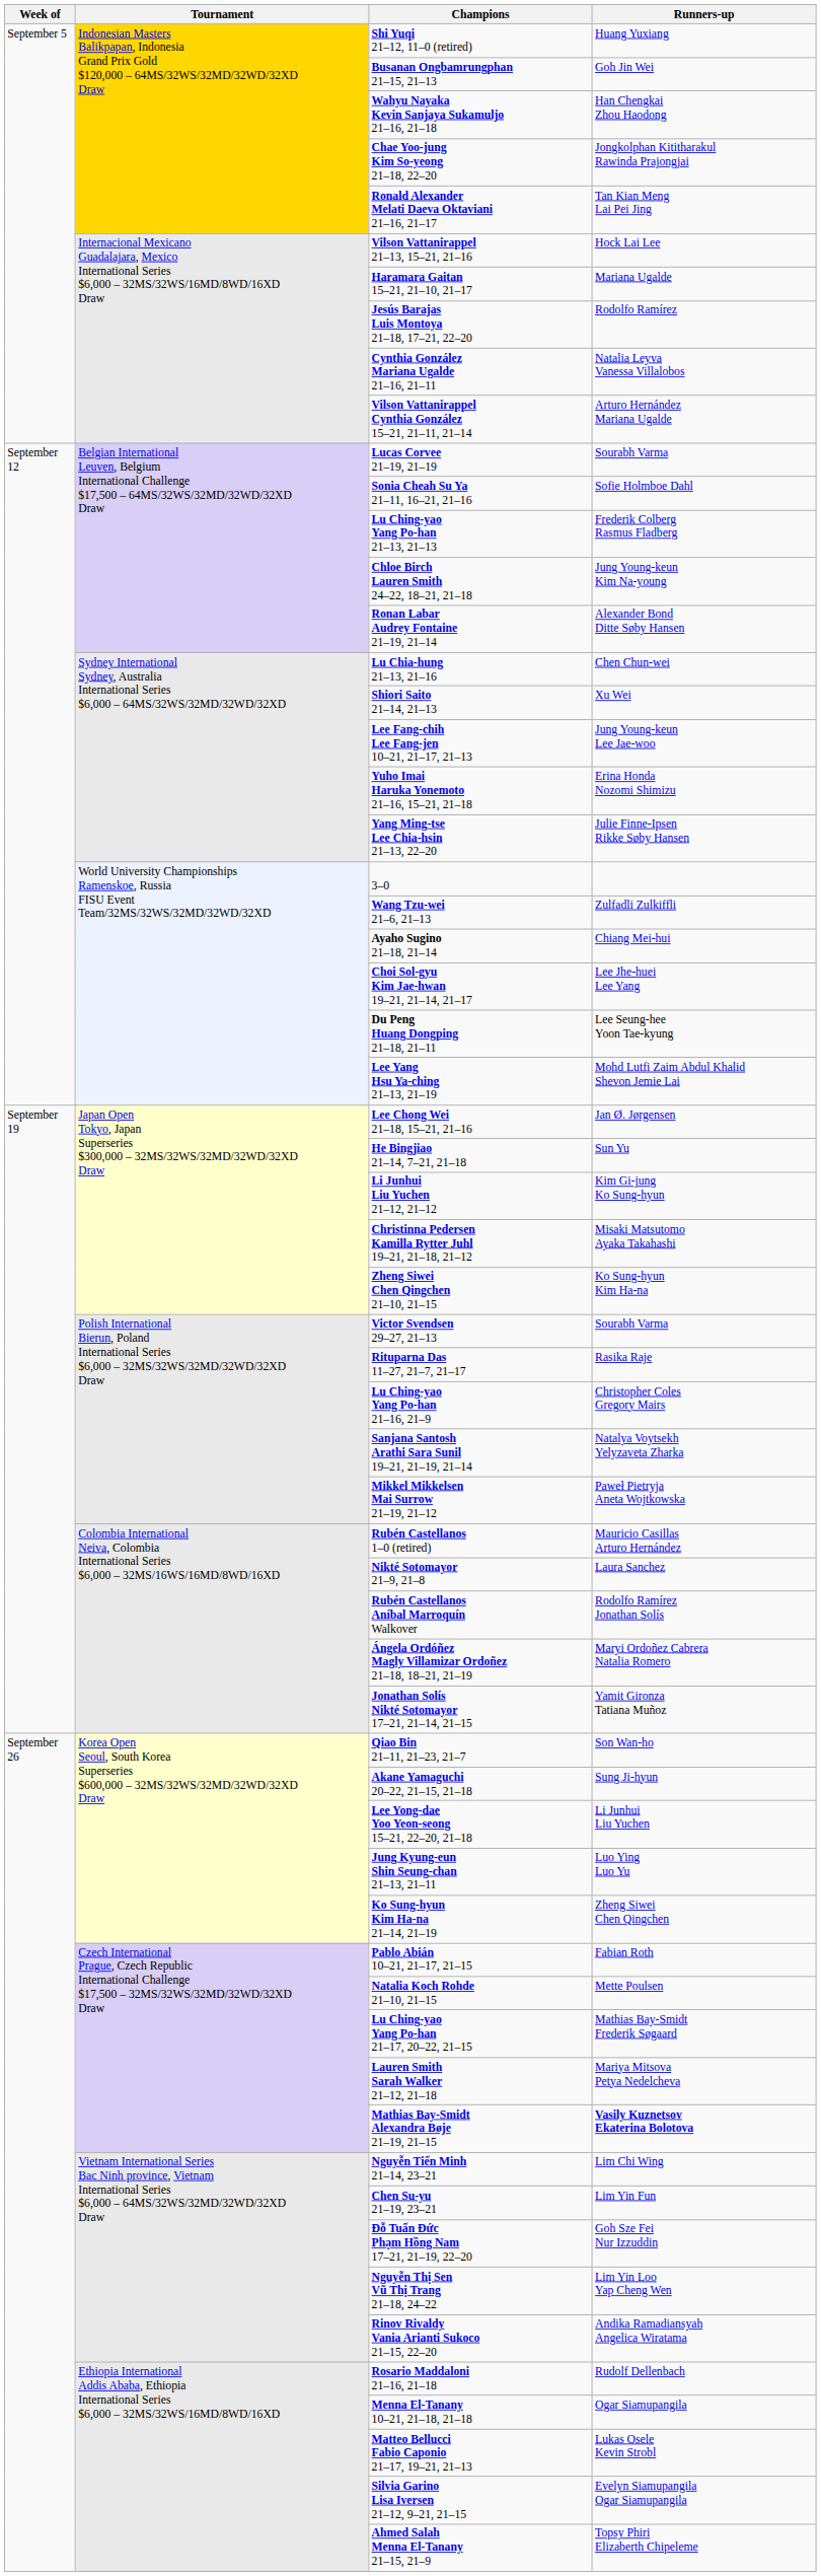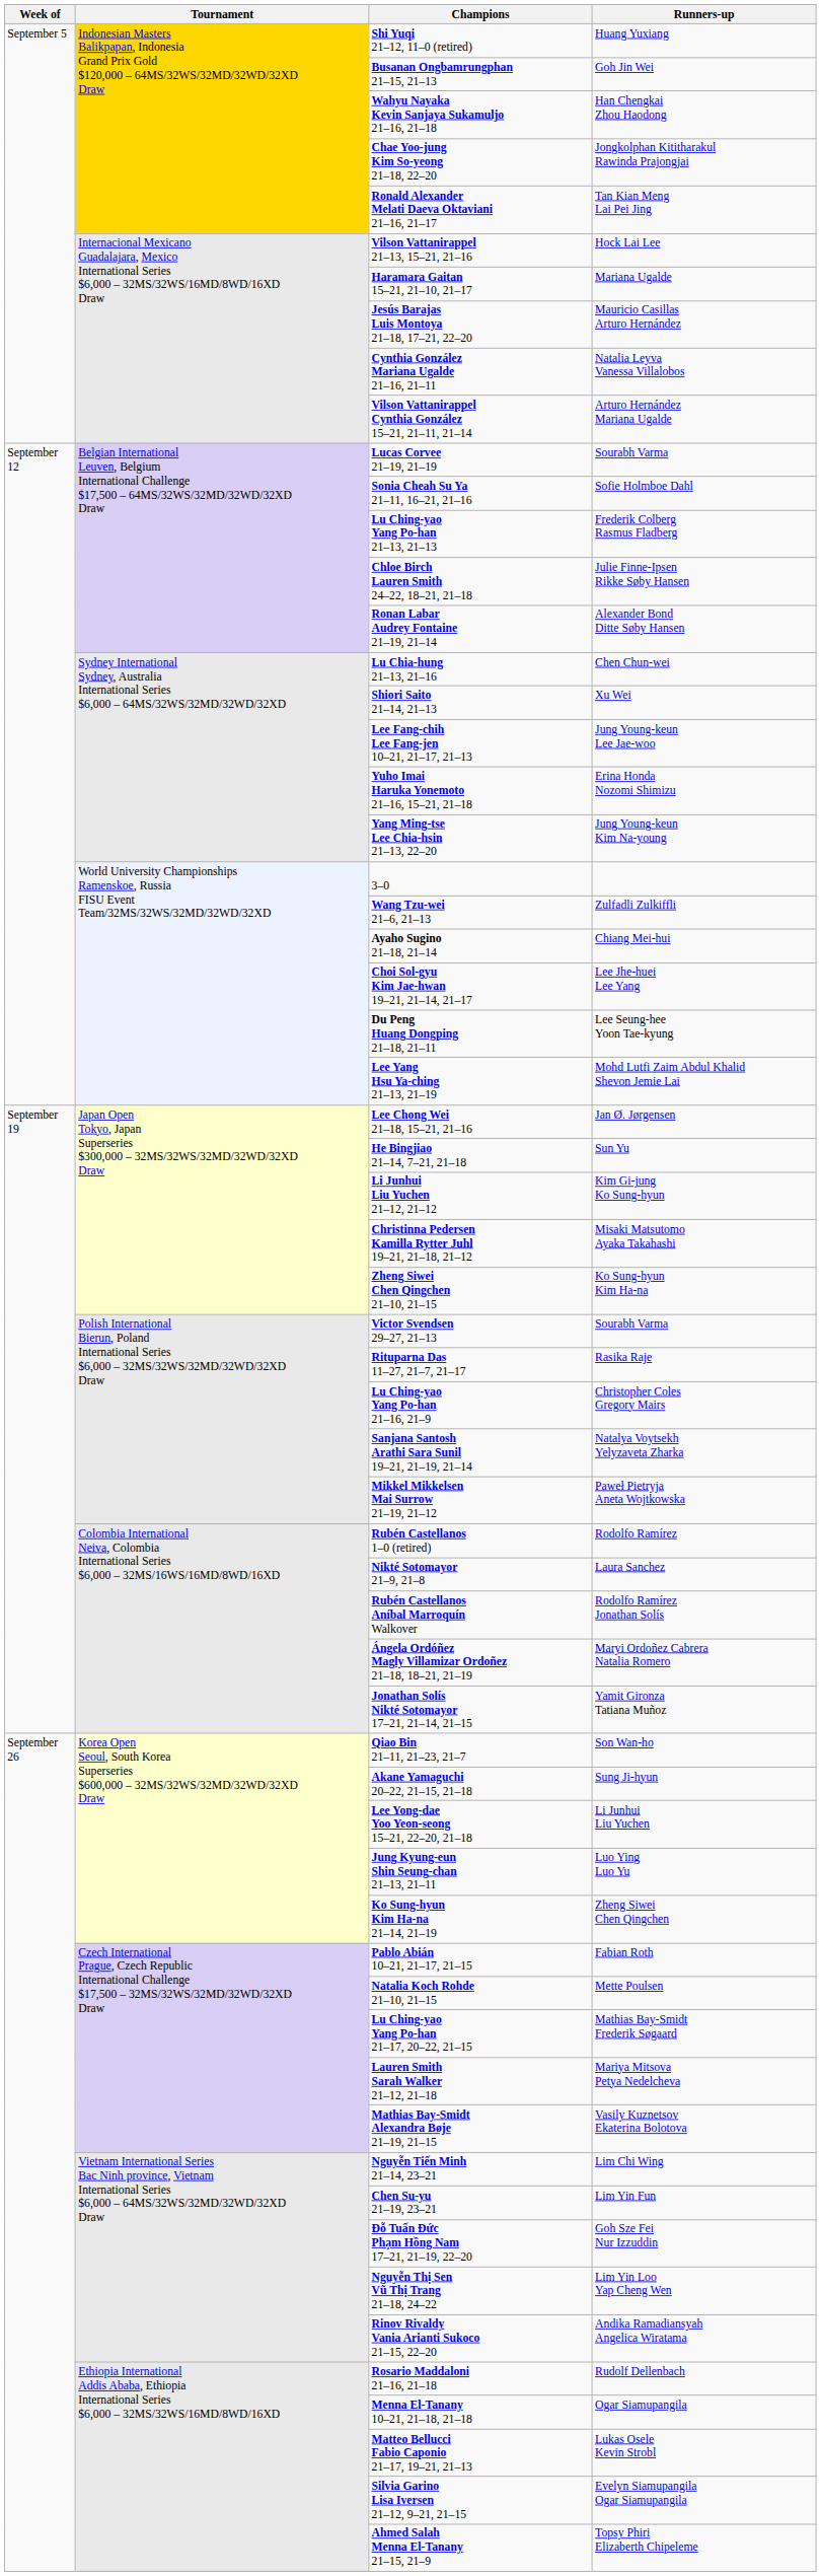 <table class=wikitable style=font-size:85%>
 <tr>
 <th width=75>Week of</th>
 <th width=330>Tournament</th>
 <th width=250>Champions</th>
 <th width=250>Runners-up</th>
 </tr>
 <tr valign=top>
 <td rowspan=10>September 5</td>
 <td style="background:gold;" rowspan="5"><a href='#'>Indonesian Masters</a><br><a href='#'>Balikpapan</a>, Indonesia<br>Grand Prix Gold<br>$120,000 – 64MS/32WS/32MD/32WD/32XD<br><a href='#'>Draw</a></td>
 <td> <strong><a href='#'>Shi Yuqi</a></strong><br>21–12, 11–0 (retired)</td>
 <td> <a href='#'>Huang Yuxiang</a></td>
 </tr>
 <tr valign=top>
 <td> <strong><a href='#'>Busanan Ongbamrungphan</a></strong><br>21–15, 21–13</td>
 <td> <a href='#'>Goh Jin Wei</a></td>
 </tr>
 <tr valign=top>
 <td><strong> <a href='#'>Wahyu Nayaka</a> <br>  <a href='#'>Kevin Sanjaya Sukamuljo</a></strong> <br> 21–16, 21–18</td>
 <td> <a href='#'>Han Chengkai</a> <br>  <a href='#'>Zhou Haodong</a></td>
 </tr>
 <tr valign=top>
 <td><strong> <a href='#'>Chae Yoo-jung</a> <br>  <a href='#'>Kim So-yeong</a></strong> <br> 21–18, 22–20</td>
 <td> <a href='#'>Jongkolphan Kititharakul</a> <br>  <a href='#'>Rawinda Prajongjai</a></td>
 </tr>
 <tr valign=top>
 <td><strong> <a href='#'>Ronald Alexander</a> <br>  <a href='#'>Melati Daeva Oktaviani</a></strong> <br> 21–16, 21–17</td>
 <td> <a href='#'>Tan Kian Meng</a> <br>  <a href='#'>Lai Pei Jing</a></td>
 </tr>
 <tr valign=top>
 <td style="background:#E9E9E9;" rowspan="5"><a href='#'>Internacional Mexicano</a><br> <a href='#'>Guadalajara</a>, <a href='#'>Mexico</a><br>International Series<br>$6,000 – 32MS/32WS/16MD/8WD/16XD<br>Draw</td>
 <td><strong> <a href='#'>Vilson Vattanirappel</a></strong><br> 21–13, 15–21, 21–16</td>
 <td> <a href='#'>Hock Lai Lee</a></td>
 </tr>
 <tr valign=top>
 <td><strong> <a href='#'>Haramara Gaitan</a></strong><br> 15–21, 21–10, 21–17</td>
 <td> <a href='#'>Mariana Ugalde</a></td>
 </tr>
 <tr valign=top>
 <td><strong> <a href='#'>Jesús Barajas</a> <br>  <a href='#'>Luis Montoya</a></strong> <br> 21–18, 17–21, 22–20</td>
-<td> <a href='#'>Rodolfo Ramírez</a></td>
+<td> <a href='#'>Mauricio Casillas</a> <br>  <a href='#'>Arturo Hernández</a></td>
 </tr>
 <tr valign=top>
 <td><strong> <a href='#'>Cynthia González</a> <br>  <a href='#'>Mariana Ugalde</a></strong> <br> 21–16, 21–11</td>
 <td> <a href='#'>Natalia Leyva</a> <br>  <a href='#'>Vanessa Villalobos</a></td>
 </tr>
 <tr valign=top>
 <td><strong> <a href='#'>Vilson Vattanirappel</a> <br>  <a href='#'>Cynthia González</a></strong> <br> 15–21, 21–11, 21–14</td>
 <td> <a href='#'>Arturo Hernández</a> <br>  <a href='#'>Mariana Ugalde</a></td>
 </tr>
 <tr valign=top>
 <td rowspan=16>September 12</td>
 <td style="background:#D8CEF6;" rowspan="5"><a href='#'>Belgian International</a><br><a href='#'>Leuven</a>, Belgium<br>International Challenge<br>$17,500 – 64MS/32WS/32MD/32WD/32XD<br>Draw</td>
 <td><strong> <a href='#'>Lucas Corvee</a></strong><br> 21–19, 21–19</td>
 <td> <a href='#'>Sourabh Varma</a></td>
 </tr>
 <tr valign=top>
 <td><strong> <a href='#'>Sonia Cheah Su Ya</a></strong><br> 21–11, 16–21, 21–16</td>
 <td> <a href='#'>Sofie Holmboe Dahl</a></td>
 </tr>
 <tr valign=top>
 <td><strong> <a href='#'>Lu Ching-yao</a> <br>  <a href='#'>Yang Po-han</a></strong> <br> 21–13, 21–13</td>
 <td> <a href='#'>Frederik Colberg</a> <br>  <a href='#'>Rasmus Fladberg</a></td>
 </tr>
 <tr valign=top>
 <td><strong> <a href='#'>Chloe Birch</a> <br>  <a href='#'>Lauren Smith</a></strong> <br> 24–22, 18–21, 21–18</td>
-<td> <a href='#'>Jung Young-keun</a> <br>  <a href='#'>Kim Na-young</a></td>
+<td> <a href='#'>Julie Finne-Ipsen</a> <br>  <a href='#'>Rikke Søby Hansen</a></td>
 </tr>
 <tr valign=top>
 <td><strong> <a href='#'>Ronan Labar</a> <br>  <a href='#'>Audrey Fontaine</a></strong> <br> 21–19, 21–14</td>
 <td> <a href='#'>Alexander Bond</a> <br>  <a href='#'>Ditte Søby Hansen</a></td>
 </tr>
 <tr valign=top>
 <td style="background:#E9E9E9;" rowspan="5"><a href='#'>Sydney International</a><br><a href='#'>Sydney</a>, Australia<br>International Series<br>$6,000 – 64MS/32WS/32MD/32WD/32XD</td>
 <td><strong> <a href='#'>Lu Chia-hung</a></strong><br> 21–13, 21–16</td>
 <td> <a href='#'>Chen Chun-wei</a></td>
 </tr>
 <tr valign=top>
 <td><strong> <a href='#'>Shiori Saito</a></strong><br> 21–14, 21–13</td>
 <td> <a href='#'>Xu Wei</a></td>
 </tr>
 <tr valign=top>
 <td><strong> <a href='#'>Lee Fang-chih</a> <br>  <a href='#'>Lee Fang-jen</a></strong> <br> 10–21, 21–17, 21–13</td>
 <td> <a href='#'>Jung Young-keun</a> <br>  <a href='#'>Lee Jae-woo</a></td>
 </tr>
 <tr valign=top>
 <td><strong> <a href='#'>Yuho Imai</a> <br>  <a href='#'>Haruka Yonemoto</a></strong> <br> 21–16, 15–21, 21–18</td>
 <td> <a href='#'>Erina Honda</a> <br>  <a href='#'>Nozomi Shimizu</a></td>
 </tr>
 <tr valign=top>
 <td><strong> <a href='#'>Yang Ming-tse</a> <br>  <a href='#'>Lee Chia-hsin</a></strong> <br> 21–13, 22–20</td>
-<td> <a href='#'>Julie Finne-Ipsen</a> <br>  <a href='#'>Rikke Søby Hansen</a></td>
+<td> <a href='#'>Jung Young-keun</a> <br>  <a href='#'>Kim Na-young</a></td>
 </tr>
 <tr valign=top>
 <td style="background:#ECF2FF;" rowspan="6">World University Championships<br><a href='#'>Ramenskoe</a>, Russia<br>FISU Event<br>Team/32MS/32WS/32MD/32WD/32XD</td>
 <td><br>3–0</td>
 <td></td>
 </tr>
 <tr valign=top>
 <td><strong> <a href='#'>Wang Tzu-wei</a></strong><br>21–6, 21–13</td>
 <td> <a href='#'>Zulfadli Zulkiffli</a></td>
 </tr>
 <tr valign=top>
 <td><strong> Ayaho Sugino</strong><br>21–18, 21–14</td>
 <td> <a href='#'>Chiang Mei-hui</a></td>
 </tr>
 <tr valign=top>
 <td><strong> <a href='#'>Choi Sol-gyu</a> <br>  <a href='#'>Kim Jae-hwan</a></strong> <br> 19–21, 21–14, 21–17</td>
 <td> <a href='#'>Lee Jhe-huei</a> <br>  <a href='#'>Lee Yang</a></td>
 </tr>
 <tr valign=top>
 <td><strong> Du Peng <br>  <a href='#'>Huang Dongping</a></strong> <br> 21–18, 21–11</td>
 <td> Lee Seung-hee <br>  Yoon Tae-kyung</td>
 </tr>
 <tr valign=top>
 <td><strong> <a href='#'>Lee Yang</a> <br>  <a href='#'>Hsu Ya-ching</a></strong> <br> 21–13, 21–19</td>
 <td> <a href='#'>Mohd Lutfi Zaim Abdul Khalid</a> <br>  <a href='#'>Shevon Jemie Lai</a></td>
 </tr>
 <tr valign=top>
 <td rowspan=15>September 19</td>
 <td style="background:#ffc;" rowspan="5"><a href='#'>Japan Open</a><br><a href='#'>Tokyo</a>, Japan<br>Superseries<br>$300,000 – 32MS/32WS/32MD/32WD/32XD<br><a href='#'>Draw</a></td>
 <td><strong> <a href='#'>Lee Chong Wei</a></strong> <br>21–18, 15–21, 21–16</td>
 <td> <a href='#'>Jan Ø. Jørgensen</a></td>
 </tr>
 <tr valign=top>
 <td><strong> <a href='#'>He Bingjiao</a></strong> <br>21–14, 7–21, 21–18</td>
 <td> <a href='#'>Sun Yu</a></td>
 </tr>
 <tr valign=top>
 <td><strong> <a href='#'>Li Junhui</a> <br>  <a href='#'>Liu Yuchen</a></strong> <br> 21–12, 21–12</td>
 <td> <a href='#'>Kim Gi-jung</a> <br>  <a href='#'>Ko Sung-hyun</a></td>
 </tr>
 <tr valign=top>
 <td><strong> <a href='#'>Christinna Pedersen</a> <br>  <a href='#'>Kamilla Rytter Juhl</a></strong> <br> 19–21, 21–18, 21–12</td>
 <td> <a href='#'>Misaki Matsutomo</a> <br>  <a href='#'>Ayaka Takahashi</a></td>
 </tr>
 <tr valign=top>
 <td><strong> <a href='#'>Zheng Siwei</a> <br>  <a href='#'>Chen Qingchen</a></strong> <br> 21–10, 21–15</td>
 <td> <a href='#'>Ko Sung-hyun</a> <br>  <a href='#'>Kim Ha-na</a></td>
 </tr>
 <tr valign=top>
 <td style="background:#E9E9E9;" rowspan="5"><a href='#'>Polish International</a><br><a href='#'>Bierun</a>, Poland<br>International Series<br>$6,000 – 32MS/32WS/32MD/32WD/32XD<br>Draw</td>
 <td><strong> <a href='#'>Victor Svendsen</a></strong><br> 29–27, 21–13</td>
 <td> <a href='#'>Sourabh Varma</a></td>
 </tr>
 <tr valign=top>
 <td><strong> <a href='#'>Rituparna Das</a></strong><br> 11–27, 21–7, 21–17</td>
 <td> <a href='#'>Rasika Raje</a></td>
 </tr>
 <tr valign=top>
 <td><strong> <a href='#'>Lu Ching-yao</a> <br>  <a href='#'>Yang Po-han</a></strong> <br> 21–16, 21–9</td>
 <td> <a href='#'>Christopher Coles</a> <br>  <a href='#'>Gregory Mairs</a></td>
 </tr>
 <tr valign=top>
 <td><strong> <a href='#'>Sanjana Santosh</a> <br>  <a href='#'>Arathi Sara Sunil</a></strong> <br> 19–21, 21–19, 21–14</td>
 <td> <a href='#'>Natalya Voytsekh</a> <br>  <a href='#'>Yelyzaveta Zharka</a></td>
 </tr>
 <tr valign=top>
 <td><strong> <a href='#'>Mikkel Mikkelsen</a> <br>  <a href='#'>Mai Surrow</a></strong> <br> 21–19, 21–12</td>
 <td> <a href='#'>Paweł Pietryja</a> <br>  <a href='#'>Aneta Wojtkowska</a></td>
 </tr>
 <tr valign=top>
 <td style="background:#E9E9E9;" rowspan="5"><a href='#'>Colombia International</a><br><a href='#'>Neiva</a>, Colombia<br>International Series<br>$6,000 – 32MS/16WS/16MD/8WD/16XD</td>
 <td><strong> <a href='#'>Rubén Castellanos</a></strong><br> 1–0 (retired)</td>
-<td> <a href='#'>Mauricio Casillas</a> <br>  <a href='#'>Arturo Hernández</a></td>
+<td> <a href='#'>Rodolfo Ramírez</a></td>
 </tr>
 <tr valign=top>
 <td><strong> <a href='#'>Nikté Sotomayor</a></strong><br> 21–9, 21–8</td>
 <td> <a href='#'>Laura Sanchez</a></td>
 </tr>
 <tr valign=top>
 <td><strong> <a href='#'>Rubén Castellanos</a>  <br>  <a href='#'>Aníbal Marroquín</a></strong> <br> Walkover</td>
 <td> <a href='#'>Rodolfo Ramírez</a> <br>  <a href='#'>Jonathan Solís</a></td>
 </tr>
 <tr valign=top>
 <td><strong> <a href='#'>Ángela Ordóñez</a>  <br>  <a href='#'>Magly Villamizar Ordoñez</a></strong> <br> 21–18, 18–21, 21–19</td>
 <td> <a href='#'>Maryi Ordoñez Cabrera</a> <br>  <a href='#'>Natalia Romero</a></td>
 </tr>
 <tr valign=top>
 <td><strong> <a href='#'>Jonathan Solís</a>  <br>  <a href='#'>Nikté Sotomayor</a></strong> <br> 17–21, 21–14, 21–15</td>
 <td> <a href='#'>Yamit Gironza</a> <br>  Tatiana Muñoz</td>
 </tr>
 <tr valign=top>
 <td rowspan=20>September 26</td>
 <td style="background:#ffc;" rowspan="5"><a href='#'>Korea Open</a><br><a href='#'>Seoul</a>, South Korea<br>Superseries<br>$600,000 – 32MS/32WS/32MD/32WD/32XD<br><a href='#'>Draw</a></td>
 <td><strong> <a href='#'>Qiao Bin</a></strong> <br>21–11, 21–23, 21–7</td>
 <td> <a href='#'>Son Wan-ho</a></td>
 </tr>
 <tr valign=top>
 <td><strong> <a href='#'>Akane Yamaguchi</a></strong><br> 20–22, 21–15, 21–18</td>
 <td> <a href='#'>Sung Ji-hyun</a></td>
 </tr>
 <tr valign=top>
 <td><strong> <a href='#'>Lee Yong-dae</a> <br>  <a href='#'>Yoo Yeon-seong</a></strong> <br> 15–21, 22–20, 21–18</td>
 <td> <a href='#'>Li Junhui</a> <br>  <a href='#'>Liu Yuchen</a></td>
 </tr>
 <tr valign=top>
 <td><strong> <a href='#'>Jung Kyung-eun</a> <br>  <a href='#'>Shin Seung-chan</a></strong> <br> 21–13, 21–11</td>
 <td> <a href='#'>Luo Ying</a> <br>  <a href='#'>Luo Yu</a></td>
 </tr>
 <tr valign=top>
 <td><strong> <a href='#'>Ko Sung-hyun</a> <br>  <a href='#'>Kim Ha-na</a></strong> <br> 21–14, 21–19</td>
 <td> <a href='#'>Zheng Siwei</a> <br>  <a href='#'>Chen Qingchen</a></td>
 </tr>
 <tr valign=top>
 <td style="background:#D8CEF6;" rowspan="5"><a href='#'>Czech International</a><br><a href='#'>Prague</a>, Czech Republic<br>International Challenge<br>$17,500 – 32MS/32WS/32MD/32WD/32XD<br>Draw</td>
 <td><strong> <a href='#'>Pablo Abián</a></strong><br> 10–21, 21–17, 21–15</td>
 <td> <a href='#'>Fabian Roth</a></td>
 </tr>
 <tr valign=top>
 <td><strong> <a href='#'>Natalia Koch Rohde</a></strong><br> 21–10, 21–15</td>
 <td> <a href='#'>Mette Poulsen</a></td>
 </tr>
 <tr valign=top>
 <td><strong> <a href='#'>Lu Ching-yao</a> <br>  <a href='#'>Yang Po-han</a></strong> <br> 21–17, 20–22, 21–15</td>
 <td> <a href='#'>Mathias Bay-Smidt</a> <br>  <a href='#'>Frederik Søgaard</a></td>
 </tr>
 <tr valign=top>
 <td><strong> <a href='#'>Lauren Smith</a> <br>  <a href='#'>Sarah Walker</a></strong> <br> 21–12, 21–18</td>
 <td> <a href='#'>Mariya Mitsova</a> <br>  <a href='#'>Petya Nedelcheva</a></td>
 </tr>
 <tr valign=top>
 <td><strong> <a href='#'>Mathias Bay-Smidt</a> <br>  <a href='#'>Alexandra Bøje</a></strong> <br> 21–19, 21–15</td>
-<td><strong> <a href='#'>Vasily Kuznetsov</a> <br>  <a href='#'>Ekaterina Bolotova</a></strong></td>
+<td> <a href='#'>Vasily Kuznetsov</a> <br>  <a href='#'>Ekaterina Bolotova</a></td>
 </tr>
 <tr valign=top>
 <td style="background:#E9E9E9;" rowspan="5"><a href='#'>Vietnam International Series</a><br> <a href='#'>Bac Ninh province</a>, <a href='#'>Vietnam</a><br>International Series<br>$6,000 – 64MS/32WS/32MD/32WD/32XD<br>Draw</td>
 <td><strong> <a href='#'>Nguyễn Tiến Minh</a></strong> <br>21–14, 23–21</td>
 <td> <a href='#'>Lim Chi Wing</a></td>
 </tr>
 <tr valign=top>
 <td><strong> <a href='#'>Chen Su-yu</a></strong> <br>21–19, 23–21</td>
 <td> <a href='#'>Lim Yin Fun</a></td>
 </tr>
 <tr valign=top>
 <td><strong> <a href='#'>Đỗ Tuấn Đức</a> <br>  <a href='#'>Phạm Hồng Nam</a></strong> <br> 17–21, 21–19, 22–20</td>
 <td> <a href='#'>Goh Sze Fei</a> <br>  <a href='#'>Nur Izzuddin</a></td>
 </tr>
 <tr valign=top>
 <td><strong> <a href='#'>Nguyễn Thị Sen</a> <br>  <a href='#'>Vũ Thị Trang</a></strong> <br> 21–18, 24–22</td>
 <td> <a href='#'>Lim Yin Loo</a> <br>  <a href='#'>Yap Cheng Wen</a></td>
 </tr>
 <tr valign=top>
 <td><strong> <a href='#'>Rinov Rivaldy</a> <br>  <a href='#'>Vania Arianti Sukoco</a></strong> <br> 21–15, 22–20</td>
 <td> <a href='#'>Andika Ramadiansyah</a> <br>  <a href='#'>Angelica Wiratama</a></td>
 </tr>
 <tr valign=top>
 <td style="background:#E9E9E9;" rowspan="5"><a href='#'>Ethiopia International</a><br><a href='#'>Addis Ababa</a>, Ethiopia<br>International Series<br>$6,000 – 32MS/32WS/16MD/8WD/16XD</td>
 <td><strong> <a href='#'>Rosario Maddaloni</a></strong> <br> 21–16, 21–18</td>
 <td> <a href='#'>Rudolf Dellenbach</a></td>
 </tr>
 <tr valign=top>
 <td><strong> <a href='#'>Menna El-Tanany</a></strong> <br> 10–21, 21–18, 21–18</td>
 <td> <a href='#'>Ogar Siamupangila</a></td>
 </tr>
 <tr valign=top>
 <td><strong> <a href='#'>Matteo Bellucci</a> <br>  <a href='#'>Fabio Caponio</a></strong> <br> 21–17, 19–21, 21–13</td>
 <td> <a href='#'>Lukas Osele</a> <br>  <a href='#'>Kevin Strobl</a></td>
 </tr>
 <tr valign=top>
 <td><strong> <a href='#'>Silvia Garino</a> <br>  <a href='#'>Lisa Iversen</a></strong> <br> 21–12, 9–21, 21–15</td>
 <td> <a href='#'>Evelyn Siamupangila</a> <br>  <a href='#'>Ogar Siamupangila</a></td>
 </tr>
 <tr valign=top>
 <td><strong> <a href='#'>Ahmed Salah</a> <br>  <a href='#'>Menna El-Tanany</a></strong> <br> 21–15, 21–9</td>
 <td> <a href='#'>Topsy Phiri</a> <br>  <a href='#'>Elizaberth Chipeleme</a></td>
 </tr>
 </table>
